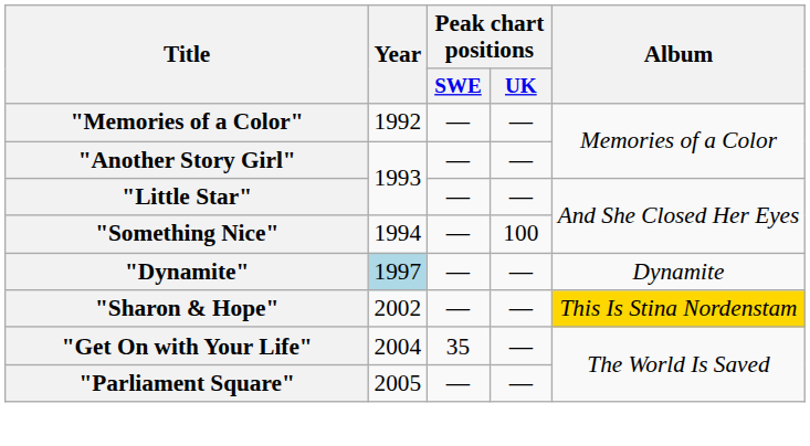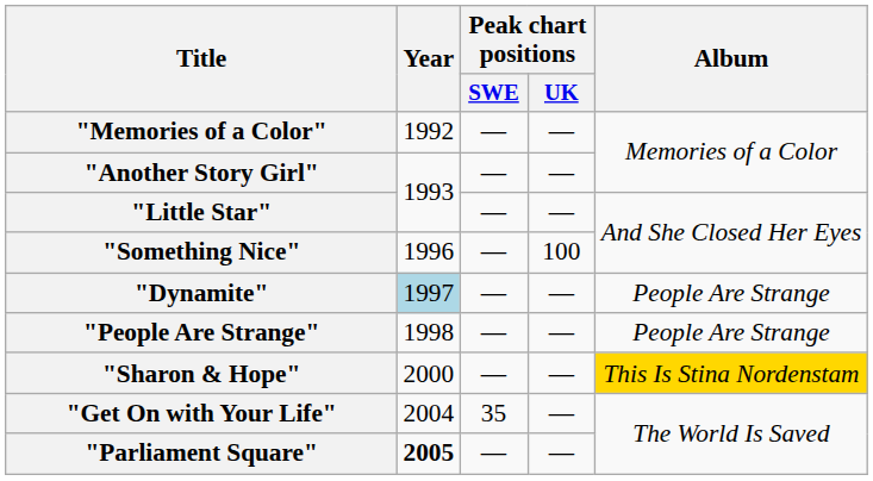 <table class="wikitable plainrowheaders" style="text-align:center;">
 <tr>
 <th scope="col" rowspan="2" style="width:15em;">Title</th>
 <th scope="col" rowspan="2">Year</th>
 <th scope="col" colspan="2">Peak chart positions</th>
 <th scope="col" rowspan="2">Album</th>
 </tr>
 <tr>
 <th scope="col" style="width:2.5em;font-size:90%;"><a href='#'>SWE</a><br></th>
 <th scope="col" style="width:2.5em;font-size:90%;"><a href='#'>UK</a><br></th>
 </tr>
 <tr>
 <th scope="row">"Memories of a Color"</th>
 <td>1992</td>
 <td>—</td>
 <td>—</td>
 <td rowspan="2"><em>Memories of a Color</em></td>
 </tr>
 <tr>
 <th scope="row">"Another Story Girl"</th>
 <td rowspan="2">1993</td>
 <td>—</td>
 <td>—</td>
 </tr>
 <tr>
 <th scope="row">"Little Star"</th>
 <td>—</td>
 <td>—</td>
 <td rowspan="2"><em>And She Closed Her Eyes</em></td>
 </tr>
 <tr>
 <th scope="row">"Something Nice"</th>
-<td>1994</td>
+<td>1996</td>
 <td>—</td>
 <td>100</td>
 </tr>
 <tr>
 <th scope="row">"Dynamite"</th>
 <td style="background: lightblue;">1997</td>
 <td>—</td>
 <td>—</td>
-<td><em>Dynamite</em></td>
+<td><em>People Are Strange</em></td>
+</tr>
+<tr>
+<th scope="row">"People Are Strange"</th>
+<td>1998</td>
+<td>—</td>
+<td>—</td>
+<td><em>People Are Strange</em></td>
 </tr>
 <tr>
 <th scope="row">"Sharon & Hope"</th>
-<td>2002</td>
+<td>2000</td>
 <td>—</td>
 <td>—</td>
 <td style="background: gold;"><em>This Is Stina Nordenstam</em></td>
 </tr>
 <tr>
 <th scope="row">"Get On with Your Life"</th>
 <td>2004</td>
 <td>35</td>
 <td>—</td>
 <td rowspan="2"><em>The World Is Saved</em></td>
 </tr>
 <tr>
 <th scope="row">"Parliament Square"</th>
-<td>2005</td>
+<td><strong>2005</strong></td>
 <td>—</td>
 <td>—</td>
 </tr>
 </table>
